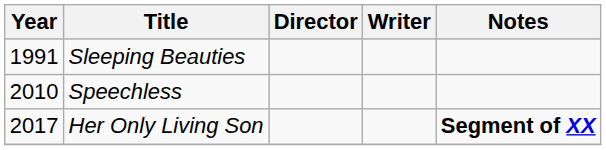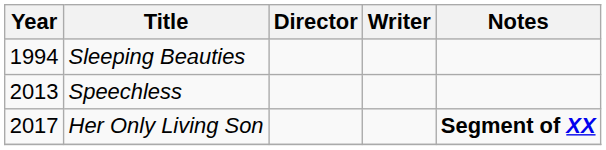 <table class="wikitable">
 <tr>
 <th>Year</th>
 <th>Title</th>
 <th>Director</th>
 <th>Writer</th>
 <th>Notes</th>
 </tr>
 <tr>
-<td>1991</td>
+<td>1994</td>
 <td><em>Sleeping Beauties</em></td>
 <td></td>
 <td></td>
 <td></td>
 </tr>
 <tr>
-<td>2010</td>
+<td>2013</td>
 <td><em>Speechless</em></td>
 <td></td>
 <td></td>
 <td></td>
 </tr>
 <tr>
 <td>2017</td>
 <td><em>Her Only Living Son</em></td>
 <td></td>
 <td></td>
 <td><strong>Segment of <em><a href='#'>XX</a></em></strong></td>
 </tr>
 <tr>
 </tr>
 </table>
